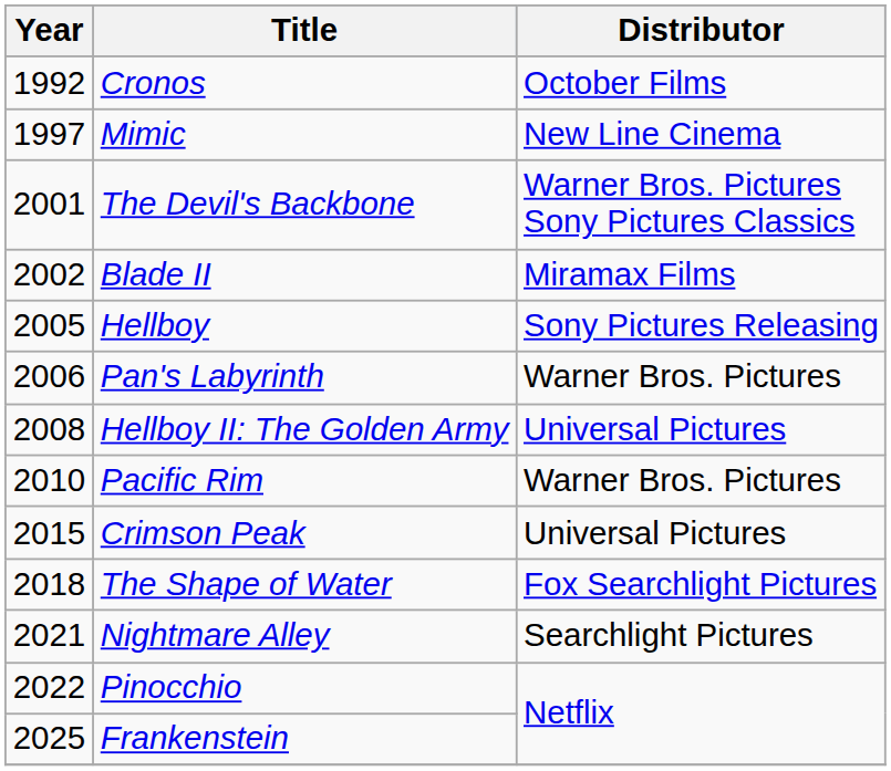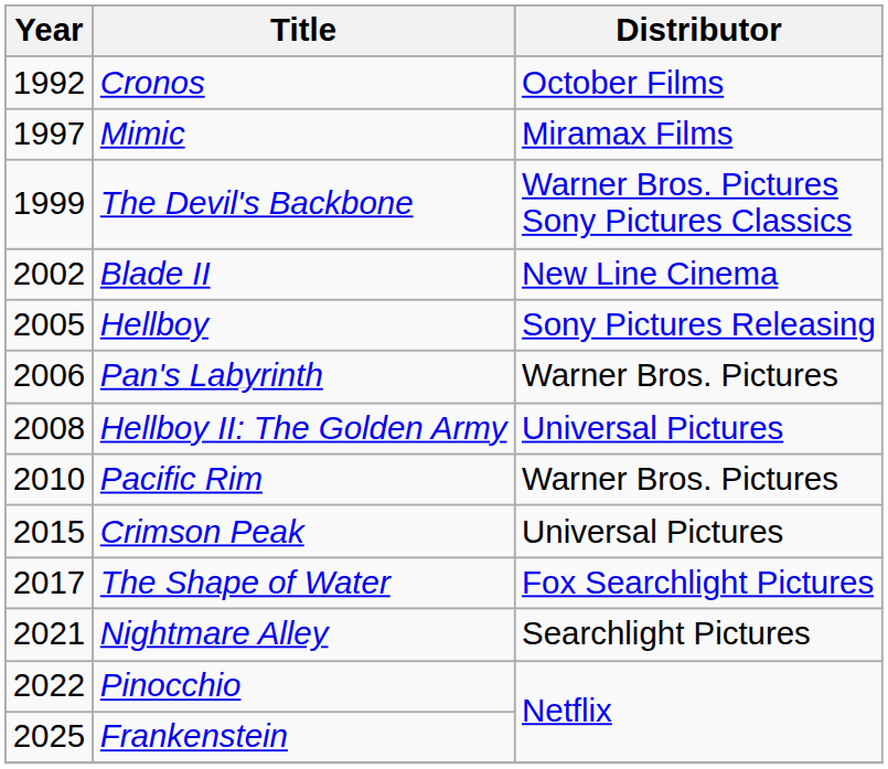 <table class="wikitable">
 <tr style="background:#b0c4de; text-align:center;">
 <th>Year</th>
 <th>Title</th>
 <th>Distributor</th>
 </tr>
 <tr>
 <td>1992</td>
 <td><em><a href='#'>Cronos</a></em></td>
 <td><a href='#'>October Films</a></td>
 </tr>
 <tr>
 <td>1997</td>
 <td><em><a href='#'>Mimic</a></em></td>
-<td><a href='#'>New Line Cinema</a></td>
+<td><a href='#'>Miramax Films</a></td>
 </tr>
 <tr>
-<td>2001</td>
+<td>1999</td>
 <td><em><a href='#'>The Devil's Backbone</a></em></td>
 <td><a href='#'>Warner Bros. Pictures</a><br><a href='#'>Sony Pictures Classics</a></td>
 </tr>
 <tr>
 <td>2002</td>
 <td><em><a href='#'>Blade II</a></em></td>
-<td><a href='#'>Miramax Films</a></td>
+<td><a href='#'>New Line Cinema</a></td>
 </tr>
 <tr>
 <td>2005</td>
 <td><em><a href='#'>Hellboy</a></em></td>
 <td><a href='#'>Sony Pictures Releasing</a></td>
 </tr>
 <tr>
 <td>2006</td>
 <td><em><a href='#'>Pan's Labyrinth</a></em></td>
 <td>Warner Bros. Pictures</td>
 </tr>
 <tr>
 <td>2008</td>
 <td><em><a href='#'>Hellboy II: The Golden Army</a></em></td>
 <td><a href='#'>Universal Pictures</a></td>
 </tr>
 <tr>
 <td>2010</td>
 <td><em><a href='#'>Pacific Rim</a></em></td>
 <td>Warner Bros. Pictures</td>
 </tr>
 <tr>
 <td>2015</td>
 <td><em><a href='#'>Crimson Peak</a></em></td>
 <td>Universal Pictures</td>
 </tr>
 <tr>
-<td>2018</td>
+<td>2017</td>
 <td><em><a href='#'>The Shape of Water</a></em></td>
 <td><a href='#'>Fox Searchlight Pictures</a></td>
 </tr>
 <tr>
 <td>2021</td>
 <td><em><a href='#'>Nightmare Alley</a></em></td>
 <td>Searchlight Pictures</td>
 </tr>
 <tr>
 <td>2022</td>
 <td><em><a href='#'>Pinocchio</a></em></td>
 <td rowspan="2"><a href='#'>Netflix</a></td>
 </tr>
 <tr>
 <td>2025</td>
 <td><em><a href='#'>Frankenstein</a></em></td>
 </tr>
 <tr>
 </tr>
 </table>
